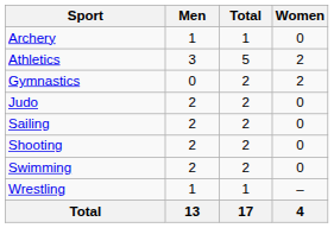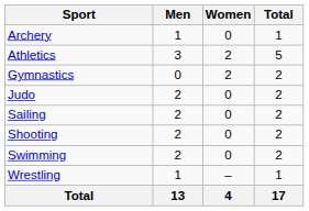 <table class="wikitable sortable" style="text-align:center;">
 <tr>
 <th width=180>Sport</th>
 <th width=55>Men</th>
+<th width=55>Women</th>
 <th width=55>Total</th>
-<th width=55>Women</th>
 </tr>
 <tr>
 <td align=left><a href='#'>Archery</a></td>
 <td>1</td>
+<td>0</td>
 <td>1</td>
-<td>0</td>
 </tr>
 <tr>
 <td align=left><a href='#'>Athletics</a></td>
 <td>3</td>
+<td>2</td>
 <td>5</td>
-<td>2</td>
 </tr>
 <tr>
 <td align=left><a href='#'>Gymnastics</a></td>
 <td>0</td>
 <td>2</td>
 <td>2</td>
 </tr>
 <tr>
 <td align=left><a href='#'>Judo</a></td>
 <td>2</td>
+<td>0</td>
 <td>2</td>
-<td>0</td>
 </tr>
 <tr>
 <td align=left><a href='#'>Sailing</a></td>
 <td>2</td>
+<td>0</td>
 <td>2</td>
-<td>0</td>
 </tr>
 <tr>
 <td align=left><a href='#'>Shooting</a></td>
 <td>2</td>
+<td>0</td>
 <td>2</td>
-<td>0</td>
 </tr>
 <tr>
 <td align=left><a href='#'>Swimming</a></td>
 <td>2</td>
+<td>0</td>
 <td>2</td>
-<td>0</td>
 </tr>
 <tr>
 <td align=left><a href='#'>Wrestling</a></td>
 <td>1</td>
+<td>–</td>
 <td>1</td>
-<td>–</td>
 </tr>
 <tr>
 <th>Total</th>
 <th>13</th>
+<th>4</th>
 <th>17</th>
-<th>4</th>
 </tr>
 </table>
